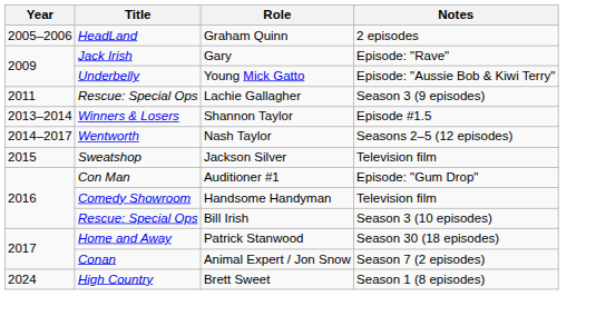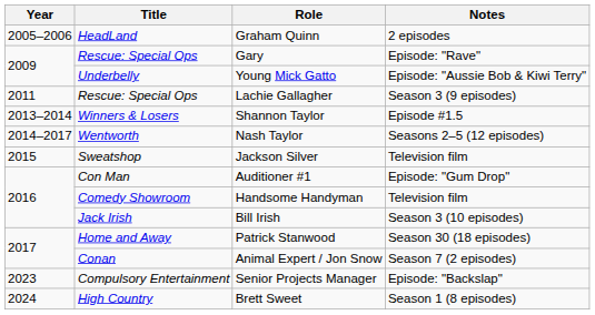 <table class="wikitable sortable">
 <tr>
 <th>Year</th>
 <th>Title</th>
 <th>Role</th>
 <th class="unsortable">Notes</th>
 </tr>
 <tr>
 <td>2005–2006</td>
 <td><em><a href='#'>HeadLand</a></em></td>
 <td>Graham Quinn</td>
 <td>2 episodes</td>
 </tr>
 <tr>
 <td rowspan="2">2009</td>
-<td><em><a href='#'>Jack Irish</a></em></td>
+<td><em><a href='#'>Rescue: Special Ops</a></em></td>
 <td>Gary</td>
 <td>Episode: "Rave"</td>
 </tr>
 <tr>
 <td><em><a href='#'>Underbelly</a></em></td>
 <td>Young <a href='#'>Mick Gatto</a></td>
 <td>Episode: "Aussie Bob & Kiwi Terry"</td>
 </tr>
 <tr>
 <td>2011</td>
 <td><em>Rescue: Special Ops</em></td>
 <td>Lachie Gallagher</td>
 <td>Season 3 (9 episodes)</td>
 </tr>
 <tr>
 <td>2013–2014</td>
 <td><em><a href='#'>Winners & Losers</a></em></td>
 <td>Shannon Taylor</td>
 <td>Episode #1.5</td>
 </tr>
 <tr>
 <td>2014–2017</td>
 <td><em><a href='#'>Wentworth</a></em></td>
 <td>Nash Taylor</td>
 <td>Seasons 2–5 (12 episodes)</td>
 </tr>
 <tr>
 <td>2015</td>
 <td><em>Sweatshop</em></td>
 <td>Jackson Silver</td>
 <td>Television film</td>
 </tr>
 <tr>
 <td rowspan="3">2016</td>
 <td><em>Con Man</em></td>
 <td>Auditioner #1</td>
 <td>Episode: "Gum Drop"</td>
 </tr>
 <tr>
 <td><em><a href='#'>Comedy Showroom</a></em></td>
 <td>Handsome Handyman</td>
 <td>Television film</td>
 </tr>
 <tr>
-<td><em><a href='#'>Rescue: Special Ops</a></em></td>
+<td><em><a href='#'>Jack Irish</a></em></td>
 <td>Bill Irish</td>
 <td>Season 3 (10 episodes)</td>
 </tr>
 <tr>
 <td rowspan="2">2017</td>
 <td><em><a href='#'>Home and Away</a></em></td>
 <td>Patrick Stanwood</td>
 <td>Season 30 (18 episodes)</td>
 </tr>
 <tr>
 <td><em><a href='#'>Conan</a></em></td>
 <td>Animal Expert / Jon Snow</td>
 <td>Season 7 (2 episodes)</td>
 </tr>
 <tr>
+<td>2023</td>
+<td><em>Compulsory Entertainment</em></td>
+<td>Senior Projects Manager</td>
+<td>Episode: "Backslap"</td>
+</tr>
+<tr>
 <td>2024</td>
 <td><em><a href='#'>High Country</a></em></td>
 <td>Brett Sweet</td>
 <td>Season 1 (8 episodes)</td>
 </tr>
 </table>
